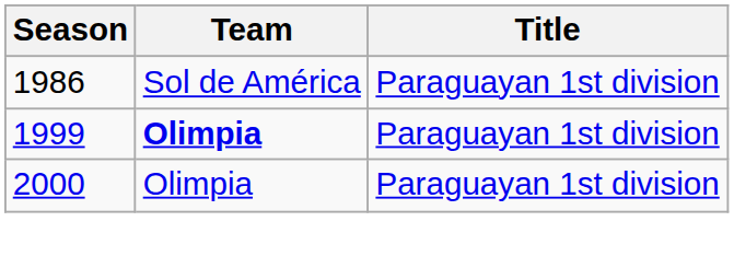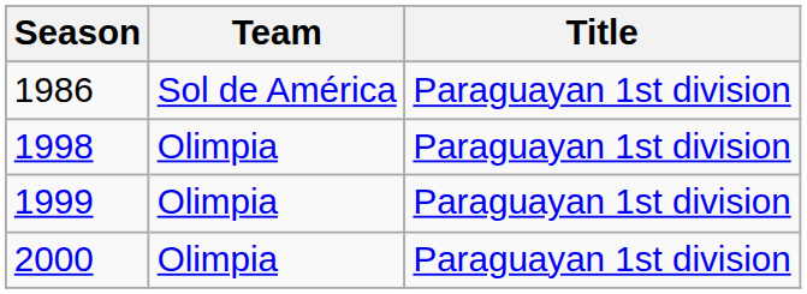 <table class="wikitable">
 <tr>
 <th>Season</th>
 <th>Team</th>
 <th>Title</th>
 </tr>
 <tr>
 <td>1986</td>
 <td><a href='#'>Sol de América</a></td>
 <td><a href='#'>Paraguayan 1st division</a></td>
 </tr>
 <tr>
+<td><a href='#'>1998</a></td>
+<td><a href='#'>Olimpia</a></td>
+<td><a href='#'>Paraguayan 1st division</a></td>
+</tr>
+<tr>
 <td><a href='#'>1999</a></td>
-<td><strong><a href='#'>Olimpia</a></strong></td>
+<td><a href='#'>Olimpia</a></td>
 <td><a href='#'>Paraguayan 1st division</a></td>
 </tr>
 <tr>
 <td><a href='#'>2000</a></td>
 <td><a href='#'>Olimpia</a></td>
 <td><a href='#'>Paraguayan 1st division</a></td>
 </tr>
 </table>
